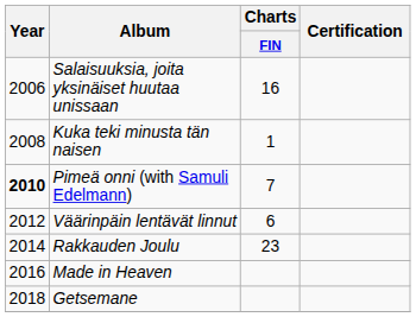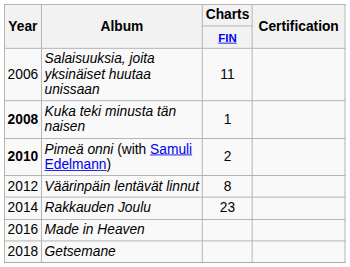 <table class="wikitable">
 <tr>
 <th align="center" rowspan="2">Year</th>
 <th align="center" rowspan="2" width="180">Album</th>
 <th align="center" colspan="1">Charts</th>
 <th align="center" rowspan="2" width="100">Certification</th>
 </tr>
 <tr>
 <th width="20"><small><a href='#'>FIN</a></small><br></th>
 </tr>
 <tr>
 <td align="center">2006</td>
 <td><em>Salaisuuksia, joita yksinäiset huutaa unissaan</em></td>
-<td align="center">16</td>
+<td align="center">11</td>
 <td align="center"></td>
 </tr>
 <tr>
-<td align="center">2008</td>
+<td align="center"><strong>2008</strong></td>
 <td><em>Kuka teki minusta tän naisen</em></td>
 <td align="center">1</td>
 <td align="center"></td>
 </tr>
 <tr>
 <td align="center"><strong>2010</strong></td>
 <td><em>Pimeä onni</em> (with <a href='#'>Samuli Edelmann</a>)</td>
-<td align="center">7</td>
+<td align="center">2</td>
 <td align="center"></td>
 </tr>
 <tr>
 <td align="center">2012</td>
 <td><em>Väärinpäin lentävät linnut</em></td>
-<td align="center">6</td>
+<td align="center">8</td>
 <td align="center"></td>
 </tr>
 <tr>
 <td align="center">2014</td>
 <td><em>Rakkauden Joulu</em></td>
 <td align="center">23</td>
 <td align="center"></td>
 </tr>
 <tr>
 <td align="center">2016</td>
 <td><em>Made in Heaven</em></td>
 <td align="center"></td>
 <td align="center"></td>
 </tr>
 <tr>
 <td align="center">2018</td>
 <td><em>Getsemane</em></td>
 <td align="center"></td>
 <td align="center"></td>
 </tr>
 <tr>
 </tr>
 </table>
